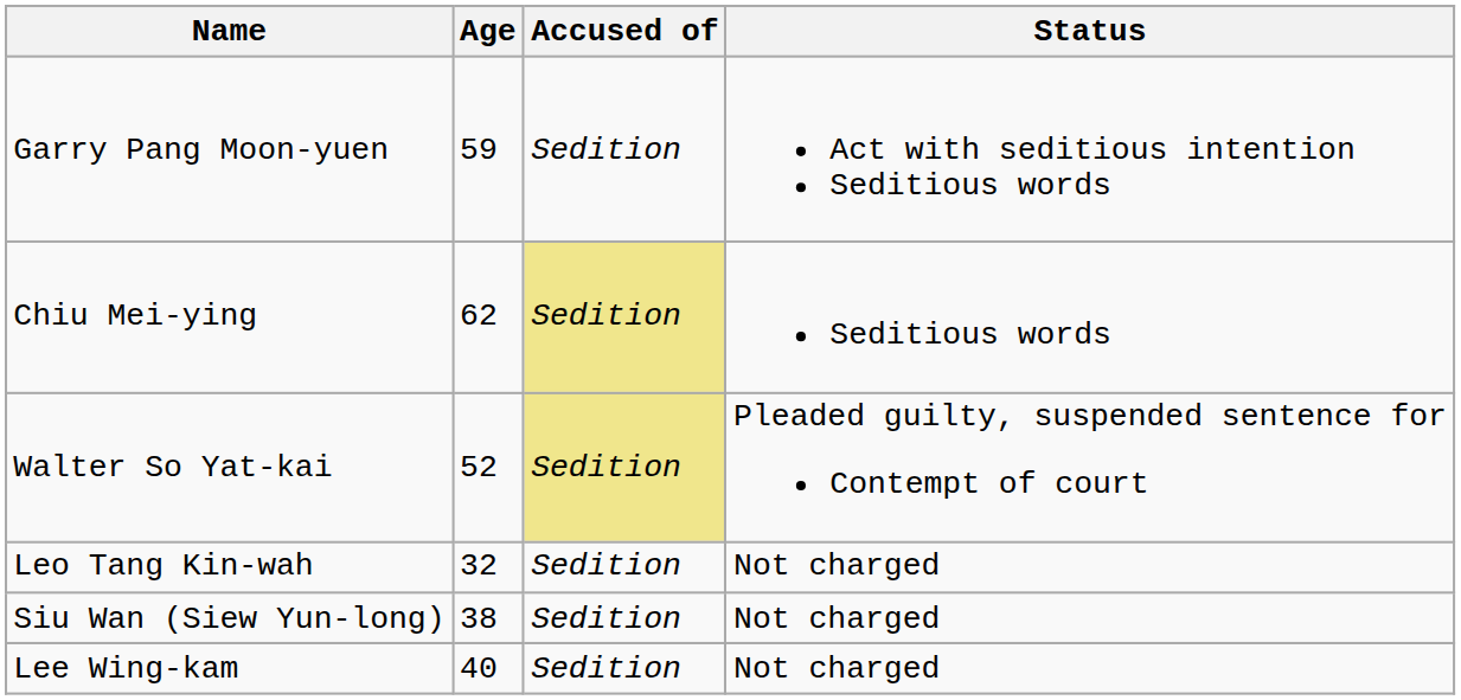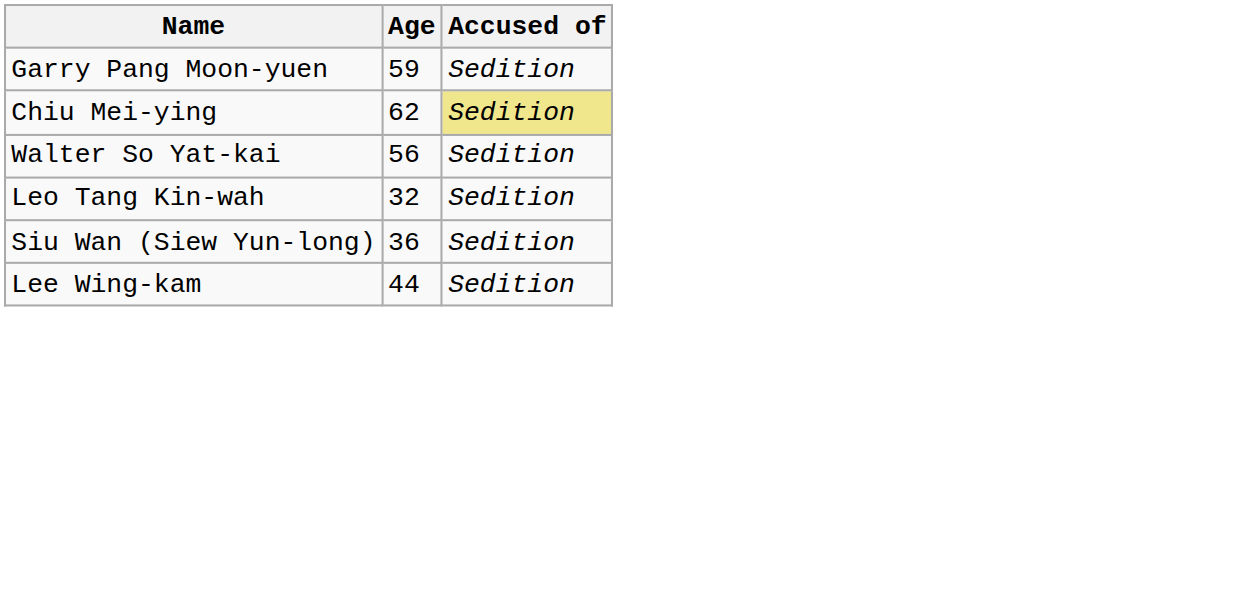 <table class="wikitable">
 <tr>
 <th>Name</th>
 <th>Age</th>
 <th>Accused of</th>
-<th>Status</th>
 </tr>
 <tr>
 <td>Garry Pang Moon-yuen</td>
 <td>59</td>
 <td><em>Sedition</em></td>
-<td><br><ul><li>Act with seditious intention</li><li>Seditious words</li></ul></td>
 </tr>
 <tr>
 <td>Chiu Mei-ying</td>
 <td>62</td>
 <td style="background: khaki;"><em>Sedition</em></td>
-<td><br><ul><li>Seditious words</li></ul></td>
 </tr>
 <tr>
 <td>Walter So Yat-kai</td>
-<td>52</td>
-<td style="background: khaki;"><em>Sedition</em></td>
-<td>Pleaded guilty, suspended sentence for<br><ul><li>Contempt of court</li></ul></td>
+<td>56</td>
+<td><em>Sedition</em></td>
 </tr>
 <tr>
 <td>Leo Tang Kin-wah</td>
 <td>32</td>
 <td><em>Sedition</em></td>
-<td>Not charged</td>
 </tr>
 <tr>
 <td>Siu Wan (Siew Yun-long)</td>
-<td>38</td>
+<td>36</td>
 <td><em>Sedition</em></td>
-<td>Not charged</td>
 </tr>
 <tr>
 <td>Lee Wing-kam</td>
-<td>40</td>
+<td>44</td>
 <td><em>Sedition</em></td>
-<td>Not charged</td>
 </tr>
 </table>
